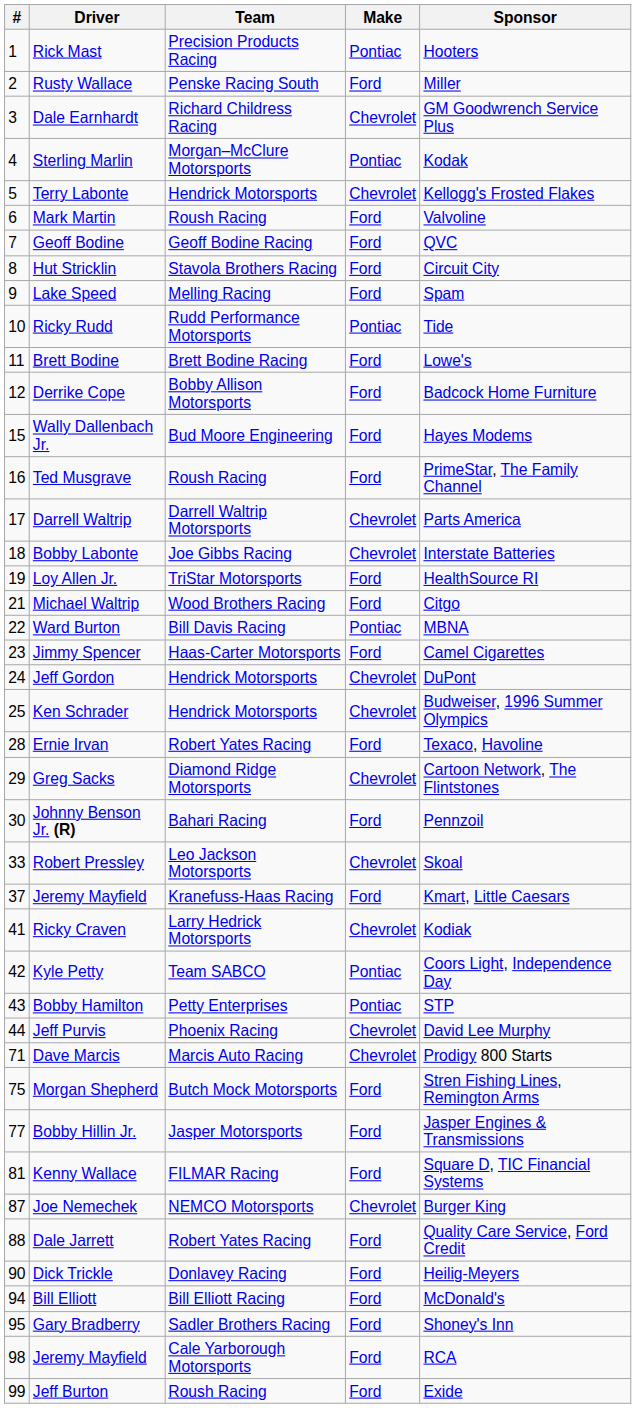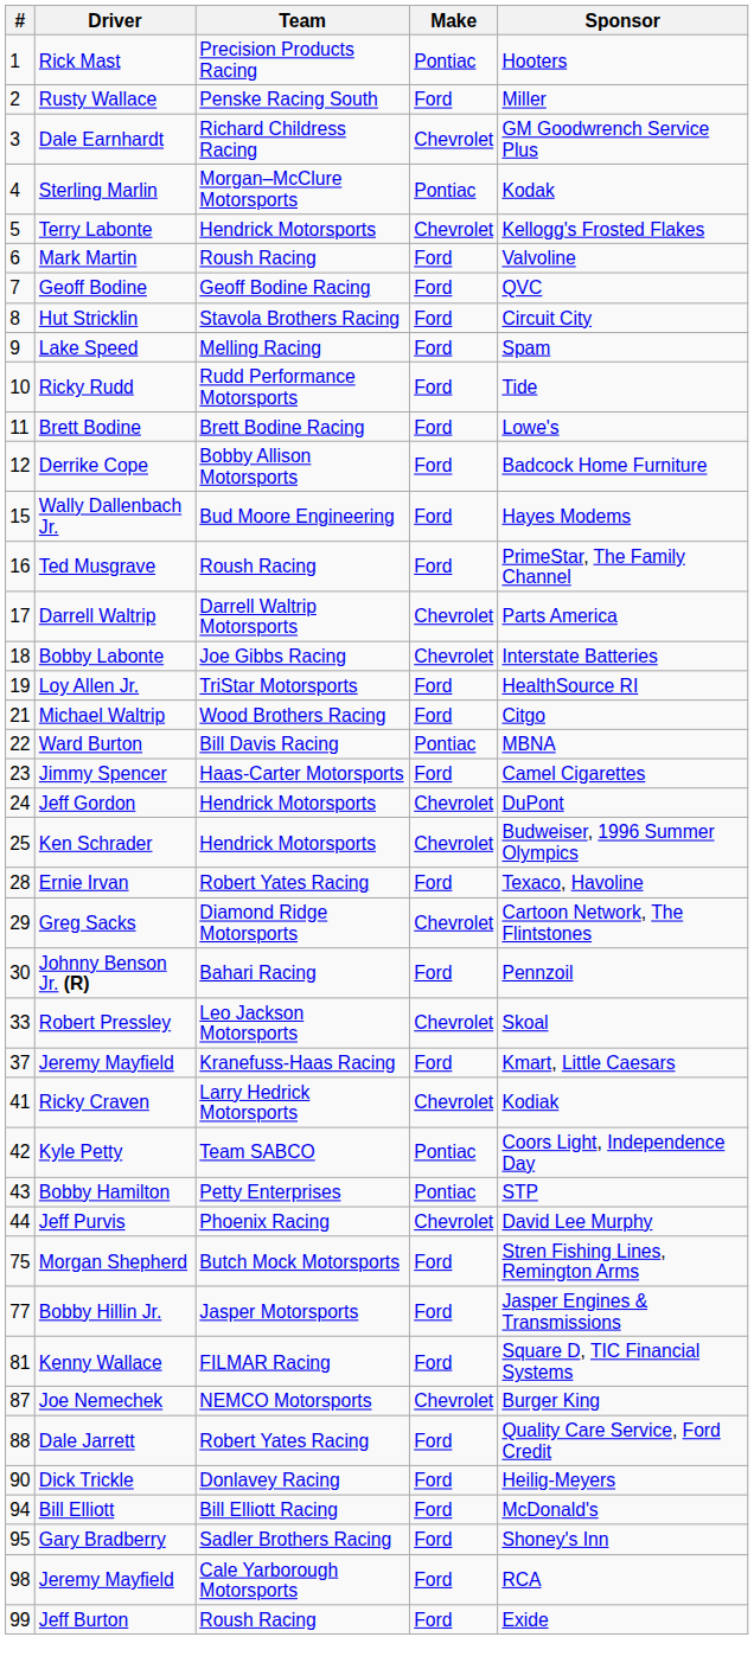 <table class="wikitable" style="font-size:95%">
 <tr>
 <th>#</th>
 <th>Driver</th>
 <th>Team</th>
 <th>Make</th>
 <th>Sponsor</th>
 </tr>
 <tr>
 <td>1</td>
 <td><a href='#'>Rick Mast</a></td>
 <td><a href='#'>Precision Products Racing</a></td>
 <td><a href='#'>Pontiac</a></td>
 <td><a href='#'>Hooters</a></td>
 </tr>
 <tr>
 <td>2</td>
 <td><a href='#'>Rusty Wallace</a></td>
 <td><a href='#'>Penske Racing South</a></td>
 <td><a href='#'>Ford</a></td>
 <td><a href='#'>Miller</a></td>
 </tr>
 <tr>
 <td>3</td>
 <td><a href='#'>Dale Earnhardt</a></td>
 <td><a href='#'>Richard Childress Racing</a></td>
 <td><a href='#'>Chevrolet</a></td>
 <td><a href='#'>GM Goodwrench Service Plus</a></td>
 </tr>
 <tr>
 <td>4</td>
 <td><a href='#'>Sterling Marlin</a></td>
 <td><a href='#'>Morgan–McClure Motorsports</a></td>
 <td><a href='#'>Pontiac</a></td>
 <td><a href='#'>Kodak</a></td>
 </tr>
 <tr>
 <td>5</td>
 <td><a href='#'>Terry Labonte</a></td>
 <td><a href='#'>Hendrick Motorsports</a></td>
 <td><a href='#'>Chevrolet</a></td>
 <td><a href='#'>Kellogg's Frosted Flakes</a></td>
 </tr>
 <tr>
 <td>6</td>
 <td><a href='#'>Mark Martin</a></td>
 <td><a href='#'>Roush Racing</a></td>
 <td><a href='#'>Ford</a></td>
 <td><a href='#'>Valvoline</a></td>
 </tr>
 <tr>
 <td>7</td>
 <td><a href='#'>Geoff Bodine</a></td>
 <td><a href='#'>Geoff Bodine Racing</a></td>
 <td><a href='#'>Ford</a></td>
 <td><a href='#'>QVC</a></td>
 </tr>
 <tr>
 <td>8</td>
 <td><a href='#'>Hut Stricklin</a></td>
 <td><a href='#'>Stavola Brothers Racing</a></td>
 <td><a href='#'>Ford</a></td>
 <td><a href='#'>Circuit City</a></td>
 </tr>
 <tr>
 <td>9</td>
 <td><a href='#'>Lake Speed</a></td>
 <td><a href='#'>Melling Racing</a></td>
 <td><a href='#'>Ford</a></td>
 <td><a href='#'>Spam</a></td>
 </tr>
 <tr>
 <td>10</td>
 <td><a href='#'>Ricky Rudd</a></td>
 <td><a href='#'>Rudd Performance Motorsports</a></td>
-<td><a href='#'>Pontiac</a></td>
+<td><a href='#'>Ford</a></td>
 <td><a href='#'>Tide</a></td>
 </tr>
 <tr>
 <td>11</td>
 <td><a href='#'>Brett Bodine</a></td>
 <td><a href='#'>Brett Bodine Racing</a></td>
 <td><a href='#'>Ford</a></td>
 <td><a href='#'>Lowe's</a></td>
 </tr>
 <tr>
 <td>12</td>
 <td><a href='#'>Derrike Cope</a></td>
 <td><a href='#'>Bobby Allison Motorsports</a></td>
 <td><a href='#'>Ford</a></td>
 <td><a href='#'>Badcock Home Furniture</a></td>
 </tr>
 <tr>
 <td>15</td>
 <td><a href='#'>Wally Dallenbach Jr.</a></td>
 <td><a href='#'>Bud Moore Engineering</a></td>
 <td><a href='#'>Ford</a></td>
 <td><a href='#'>Hayes Modems</a></td>
 </tr>
 <tr>
 <td>16</td>
 <td><a href='#'>Ted Musgrave</a></td>
 <td><a href='#'>Roush Racing</a></td>
 <td><a href='#'>Ford</a></td>
 <td><a href='#'>PrimeStar</a>, <a href='#'>The Family Channel</a></td>
 </tr>
 <tr>
 <td>17</td>
 <td><a href='#'>Darrell Waltrip</a></td>
 <td><a href='#'>Darrell Waltrip Motorsports</a></td>
 <td><a href='#'>Chevrolet</a></td>
 <td><a href='#'>Parts America</a></td>
 </tr>
 <tr>
 <td>18</td>
 <td><a href='#'>Bobby Labonte</a></td>
 <td><a href='#'>Joe Gibbs Racing</a></td>
 <td><a href='#'>Chevrolet</a></td>
 <td><a href='#'>Interstate Batteries</a></td>
 </tr>
 <tr>
 <td>19</td>
 <td><a href='#'>Loy Allen Jr.</a></td>
 <td><a href='#'>TriStar Motorsports</a></td>
 <td><a href='#'>Ford</a></td>
 <td><a href='#'>HealthSource RI</a></td>
 </tr>
 <tr>
 <td>21</td>
 <td><a href='#'>Michael Waltrip</a></td>
 <td><a href='#'>Wood Brothers Racing</a></td>
 <td><a href='#'>Ford</a></td>
 <td><a href='#'>Citgo</a></td>
 </tr>
 <tr>
 <td>22</td>
 <td><a href='#'>Ward Burton</a></td>
 <td><a href='#'>Bill Davis Racing</a></td>
 <td><a href='#'>Pontiac</a></td>
 <td><a href='#'>MBNA</a></td>
 </tr>
 <tr>
 <td>23</td>
 <td><a href='#'>Jimmy Spencer</a></td>
 <td><a href='#'>Haas-Carter Motorsports</a></td>
 <td><a href='#'>Ford</a></td>
 <td><a href='#'>Camel Cigarettes</a></td>
 </tr>
 <tr>
 <td>24</td>
 <td><a href='#'>Jeff Gordon</a></td>
 <td><a href='#'>Hendrick Motorsports</a></td>
 <td><a href='#'>Chevrolet</a></td>
 <td><a href='#'>DuPont</a></td>
 </tr>
 <tr>
 <td>25</td>
 <td><a href='#'>Ken Schrader</a></td>
 <td><a href='#'>Hendrick Motorsports</a></td>
 <td><a href='#'>Chevrolet</a></td>
 <td><a href='#'>Budweiser</a>, <a href='#'>1996 Summer Olympics</a></td>
 </tr>
 <tr>
 <td>28</td>
 <td><a href='#'>Ernie Irvan</a></td>
 <td><a href='#'>Robert Yates Racing</a></td>
 <td><a href='#'>Ford</a></td>
 <td><a href='#'>Texaco</a>, <a href='#'>Havoline</a></td>
 </tr>
 <tr>
 <td>29</td>
 <td><a href='#'>Greg Sacks</a></td>
 <td><a href='#'>Diamond Ridge Motorsports</a></td>
 <td><a href='#'>Chevrolet</a></td>
 <td><a href='#'>Cartoon Network</a>, <a href='#'>The Flintstones</a></td>
 </tr>
 <tr>
 <td>30</td>
 <td><a href='#'>Johnny Benson Jr.</a> <strong>(R)</strong></td>
 <td><a href='#'>Bahari Racing</a></td>
 <td><a href='#'>Ford</a></td>
 <td><a href='#'>Pennzoil</a></td>
 </tr>
 <tr>
 <td>33</td>
 <td><a href='#'>Robert Pressley</a></td>
 <td><a href='#'>Leo Jackson Motorsports</a></td>
 <td><a href='#'>Chevrolet</a></td>
 <td><a href='#'>Skoal</a></td>
 </tr>
 <tr>
 <td>37</td>
 <td><a href='#'>Jeremy Mayfield</a></td>
 <td><a href='#'>Kranefuss-Haas Racing</a></td>
 <td><a href='#'>Ford</a></td>
 <td><a href='#'>Kmart</a>, <a href='#'>Little Caesars</a></td>
 </tr>
 <tr>
 <td>41</td>
 <td><a href='#'>Ricky Craven</a></td>
 <td><a href='#'>Larry Hedrick Motorsports</a></td>
 <td><a href='#'>Chevrolet</a></td>
 <td><a href='#'>Kodiak</a></td>
 </tr>
 <tr>
 <td>42</td>
 <td><a href='#'>Kyle Petty</a></td>
 <td><a href='#'>Team SABCO</a></td>
 <td><a href='#'>Pontiac</a></td>
 <td><a href='#'>Coors Light</a>, <a href='#'>Independence Day</a></td>
 </tr>
 <tr>
 <td>43</td>
 <td><a href='#'>Bobby Hamilton</a></td>
 <td><a href='#'>Petty Enterprises</a></td>
 <td><a href='#'>Pontiac</a></td>
 <td><a href='#'>STP</a></td>
 </tr>
 <tr>
 <td>44</td>
 <td><a href='#'>Jeff Purvis</a></td>
 <td><a href='#'>Phoenix Racing</a></td>
 <td><a href='#'>Chevrolet</a></td>
 <td><a href='#'>David Lee Murphy</a></td>
 </tr>
 <tr>
-<td>71</td>
-<td><a href='#'>Dave Marcis</a></td>
-<td><a href='#'>Marcis Auto Racing</a></td>
-<td><a href='#'>Chevrolet</a></td>
-<td><a href='#'>Prodigy</a> 800 Starts</td>
-</tr>
-<tr>
 <td>75</td>
 <td><a href='#'>Morgan Shepherd</a></td>
 <td><a href='#'>Butch Mock Motorsports</a></td>
 <td><a href='#'>Ford</a></td>
 <td><a href='#'>Stren Fishing Lines</a>, <a href='#'>Remington Arms</a></td>
 </tr>
 <tr>
 <td>77</td>
 <td><a href='#'>Bobby Hillin Jr.</a></td>
 <td><a href='#'>Jasper Motorsports</a></td>
 <td><a href='#'>Ford</a></td>
 <td><a href='#'>Jasper Engines & Transmissions</a></td>
 </tr>
 <tr>
 <td>81</td>
 <td><a href='#'>Kenny Wallace</a></td>
 <td><a href='#'>FILMAR Racing</a></td>
 <td><a href='#'>Ford</a></td>
 <td><a href='#'>Square D</a>, <a href='#'>TIC Financial Systems</a></td>
 </tr>
 <tr>
 <td>87</td>
 <td><a href='#'>Joe Nemechek</a></td>
 <td><a href='#'>NEMCO Motorsports</a></td>
 <td><a href='#'>Chevrolet</a></td>
 <td><a href='#'>Burger King</a></td>
 </tr>
 <tr>
 <td>88</td>
 <td><a href='#'>Dale Jarrett</a></td>
 <td><a href='#'>Robert Yates Racing</a></td>
 <td><a href='#'>Ford</a></td>
 <td><a href='#'>Quality Care Service</a>, <a href='#'>Ford Credit</a></td>
 </tr>
 <tr>
 <td>90</td>
 <td><a href='#'>Dick Trickle</a></td>
 <td><a href='#'>Donlavey Racing</a></td>
 <td><a href='#'>Ford</a></td>
 <td><a href='#'>Heilig-Meyers</a></td>
 </tr>
 <tr>
 <td>94</td>
 <td><a href='#'>Bill Elliott</a></td>
 <td><a href='#'>Bill Elliott Racing</a></td>
 <td><a href='#'>Ford</a></td>
 <td><a href='#'>McDonald's</a></td>
 </tr>
 <tr>
 <td>95</td>
 <td><a href='#'>Gary Bradberry</a></td>
 <td><a href='#'>Sadler Brothers Racing</a></td>
 <td><a href='#'>Ford</a></td>
 <td><a href='#'>Shoney's Inn</a></td>
 </tr>
 <tr>
 <td>98</td>
 <td><a href='#'>Jeremy Mayfield</a></td>
 <td><a href='#'>Cale Yarborough Motorsports</a></td>
 <td><a href='#'>Ford</a></td>
 <td><a href='#'>RCA</a></td>
 </tr>
 <tr>
 <td>99</td>
 <td><a href='#'>Jeff Burton</a></td>
 <td><a href='#'>Roush Racing</a></td>
 <td><a href='#'>Ford</a></td>
 <td><a href='#'>Exide</a></td>
 </tr>
 </table>
